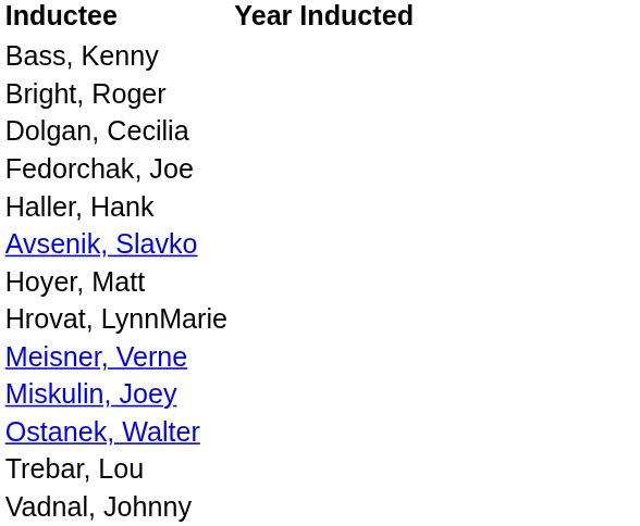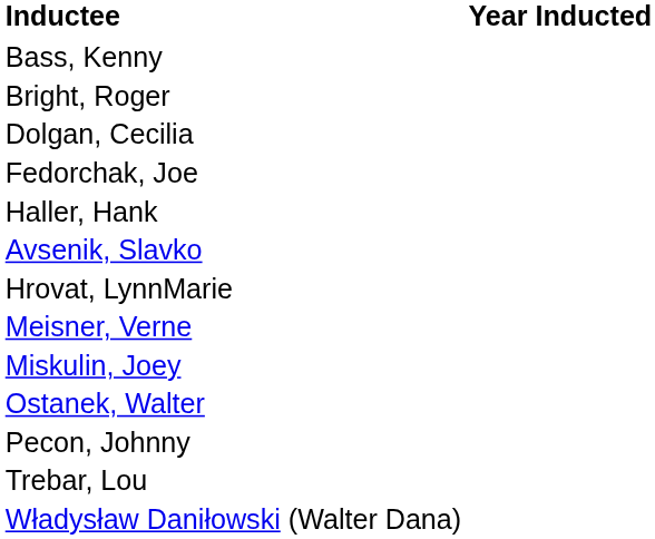 <table>
 <tr>
 <td><strong>Inductee</strong></td>
 <td><strong>Year Inducted<em></td>
 </tr>
 <tr>
 </tr>
 <tr>
 <td>Bass, Kenny</td>
 <td></td>
 </tr>
 <tr>
 <td>Bright, Roger</td>
 <td></td>
 </tr>
 <tr>
 <td>Dolgan, Cecilia</td>
 <td></td>
 </tr>
 <tr>
 <td>Fedorchak, Joe</td>
 <td></td>
 </tr>
 <tr>
 <td>Haller, Hank</td>
 <td></td>
 </tr>
 <tr>
 <td><a href='#'>Avsenik, Slavko</a></td>
 <td></td>
 </tr>
 <tr>
-<td>Hoyer, Matt</td>
-<td></td>
-</tr>
-<tr>
 <td>Hrovat, LynnMarie</td>
 <td></td>
 </tr>
 <tr>
 <td><a href='#'>Meisner, Verne</a></td>
 <td></td>
 </tr>
 <tr>
 <td><a href='#'>Miskulin, Joey</a></td>
 <td></td>
 </tr>
 <tr>
 <td><a href='#'>Ostanek, Walter</a></td>
 <td></td>
 </tr>
 <tr>
+<td>Pecon, Johnny</td>
+<td></td>
+</tr>
+<tr>
 <td>Trebar, Lou</td>
 <td></td>
 </tr>
 <tr>
-<td>Vadnal, Johnny</td>
+<td><a href='#'>Władysław Daniłowski</a> (Walter Dana)</td>
 <td></td>
 </tr>
 <tr>
 </tr>
 </table>
